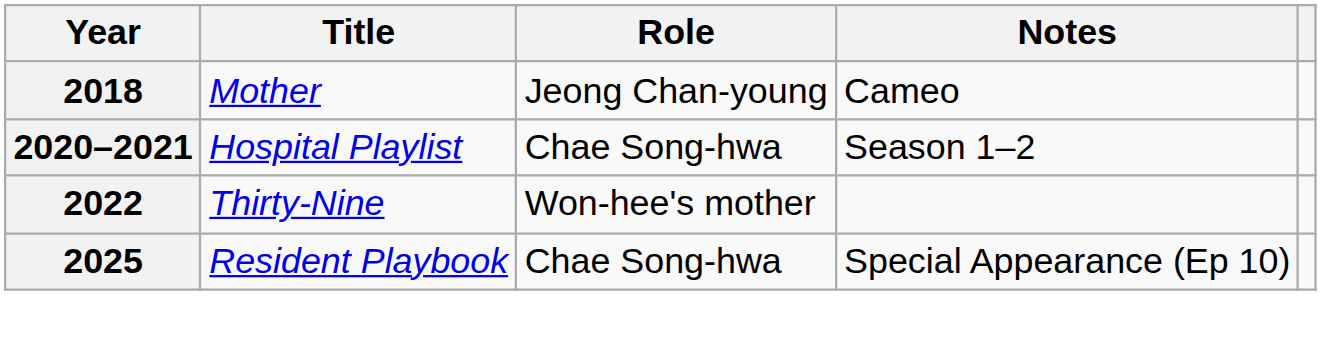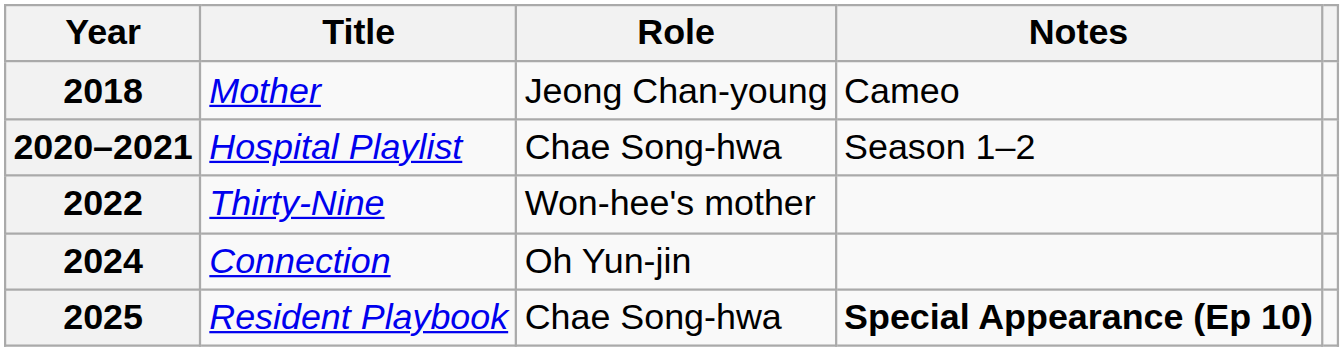 <table class="wikitable plainrowheaders">
 <tr>
 <th scope="col">Year</th>
 <th scope="col">Title</th>
 <th scope="col">Role</th>
 <th scope="col">Notes</th>
 <th scope="col" class="unsortable"></th>
 </tr>
 <tr>
 <th scope="row">2018</th>
 <td><em><a href='#'>Mother</a></em></td>
 <td>Jeong Chan-young</td>
 <td>Cameo</td>
 <td style="text-align:center"></td>
 </tr>
 <tr>
 <th scope="row">2020–2021</th>
 <td><em><a href='#'>Hospital Playlist</a></em></td>
 <td>Chae Song-hwa</td>
 <td>Season 1–2</td>
 <td style="text-align:center"></td>
 </tr>
 <tr>
 <th scope="row">2022</th>
 <td><em><a href='#'>Thirty-Nine</a></em></td>
 <td>Won-hee's mother</td>
 <td></td>
 <td style="text-align:center"></td>
 </tr>
 <tr>
+<th scope="row">2024</th>
+<td><em><a href='#'>Connection</a></em></td>
+<td>Oh Yun-jin</td>
+<td></td>
+<td style="text-align:center"></td>
+</tr>
+<tr>
 <th scope="row">2025</th>
 <td><em><a href='#'>Resident Playbook</a></em></td>
 <td>Chae Song-hwa</td>
-<td>Special Appearance (Ep 10)</td>
+<td><strong>Special Appearance (Ep 10)</strong></td>
 <td style="text-align:center"></td>
 </tr>
 </table>
